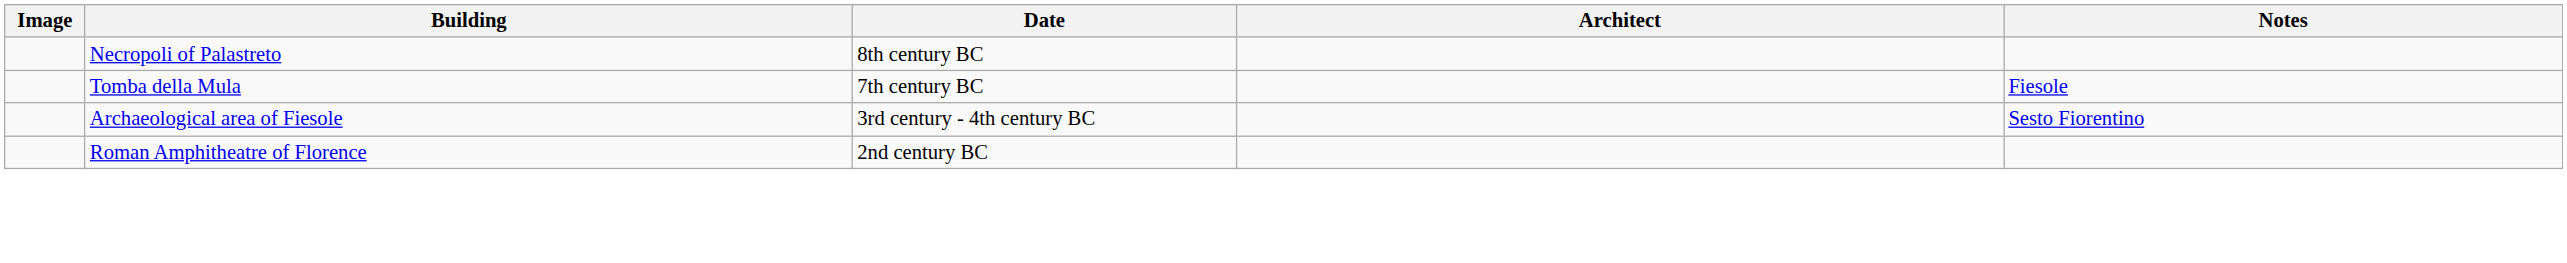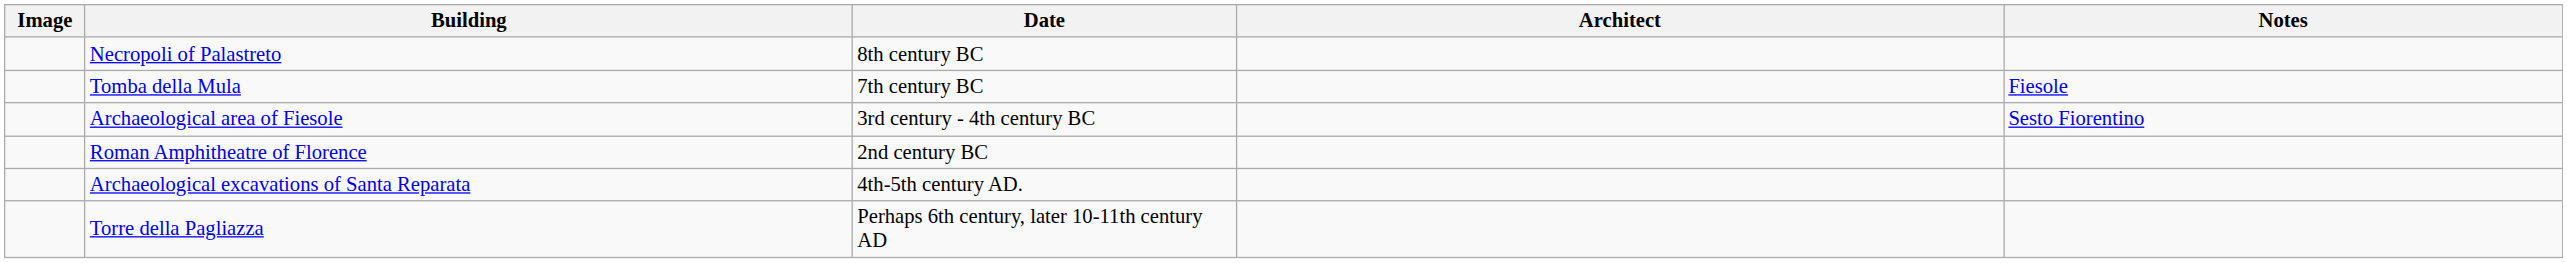 <table class="wikitable" width="100%">
 <tr>
 <th style="width:55px">Image</th>
 <th style="width:30%">Building</th>
 <th style="width:15%">Date</th>
 <th style="width:30%">Architect</th>
 <th>Notes</th>
 </tr>
 <tr>
 <td></td>
 <td><a href='#'>Necropoli of Palastreto</a></td>
 <td>8th century BC</td>
 <td></td>
 <td></td>
 </tr>
 <tr>
 <td></td>
 <td><a href='#'>Tomba della Mula</a></td>
 <td>7th century BC</td>
 <td></td>
 <td><a href='#'>Fiesole</a></td>
 </tr>
 <tr>
 <td></td>
 <td><a href='#'>Archaeological area of Fiesole</a></td>
 <td>3rd century - 4th century BC</td>
 <td></td>
 <td><a href='#'>Sesto Fiorentino</a></td>
 </tr>
 <tr>
 <td></td>
 <td><a href='#'>Roman Amphitheatre of Florence</a></td>
 <td>2nd century BC</td>
 <td></td>
 <td></td>
 </tr>
+<tr>
+<td></td>
+<td><a href='#'>Archaeological excavations of Santa Reparata</a></td>
+<td>4th-5th century AD.</td>
+<td></td>
+<td></td>
+</tr>
+<tr>
+<td></td>
+<td><a href='#'>Torre della Pagliazza</a></td>
+<td>Perhaps 6th century, later 10-11th century AD</td>
+<td></td>
+<td></td>
+</tr>
 </table>
